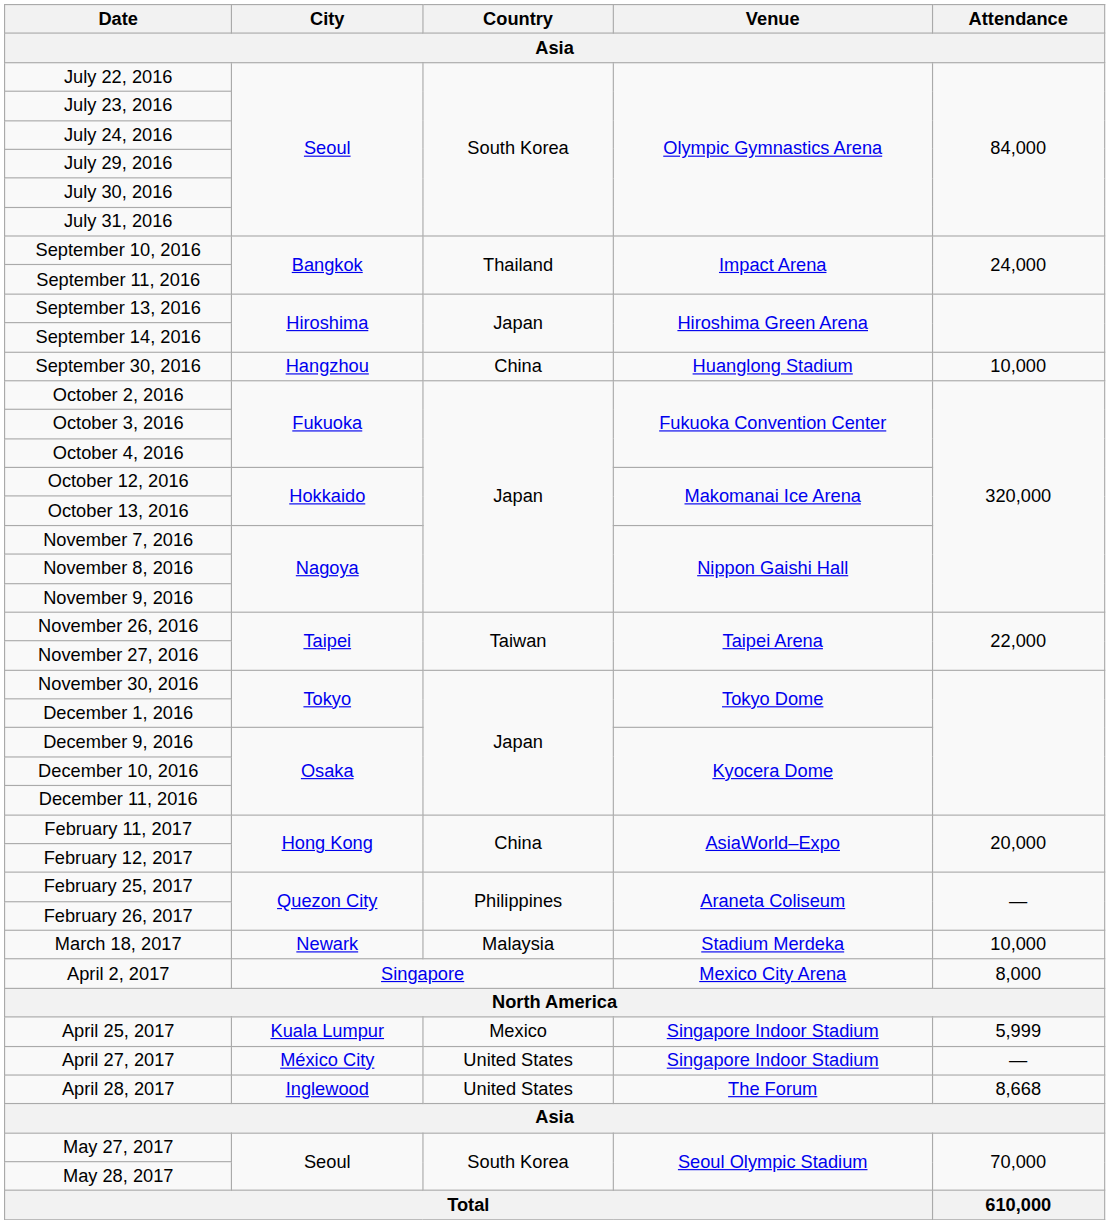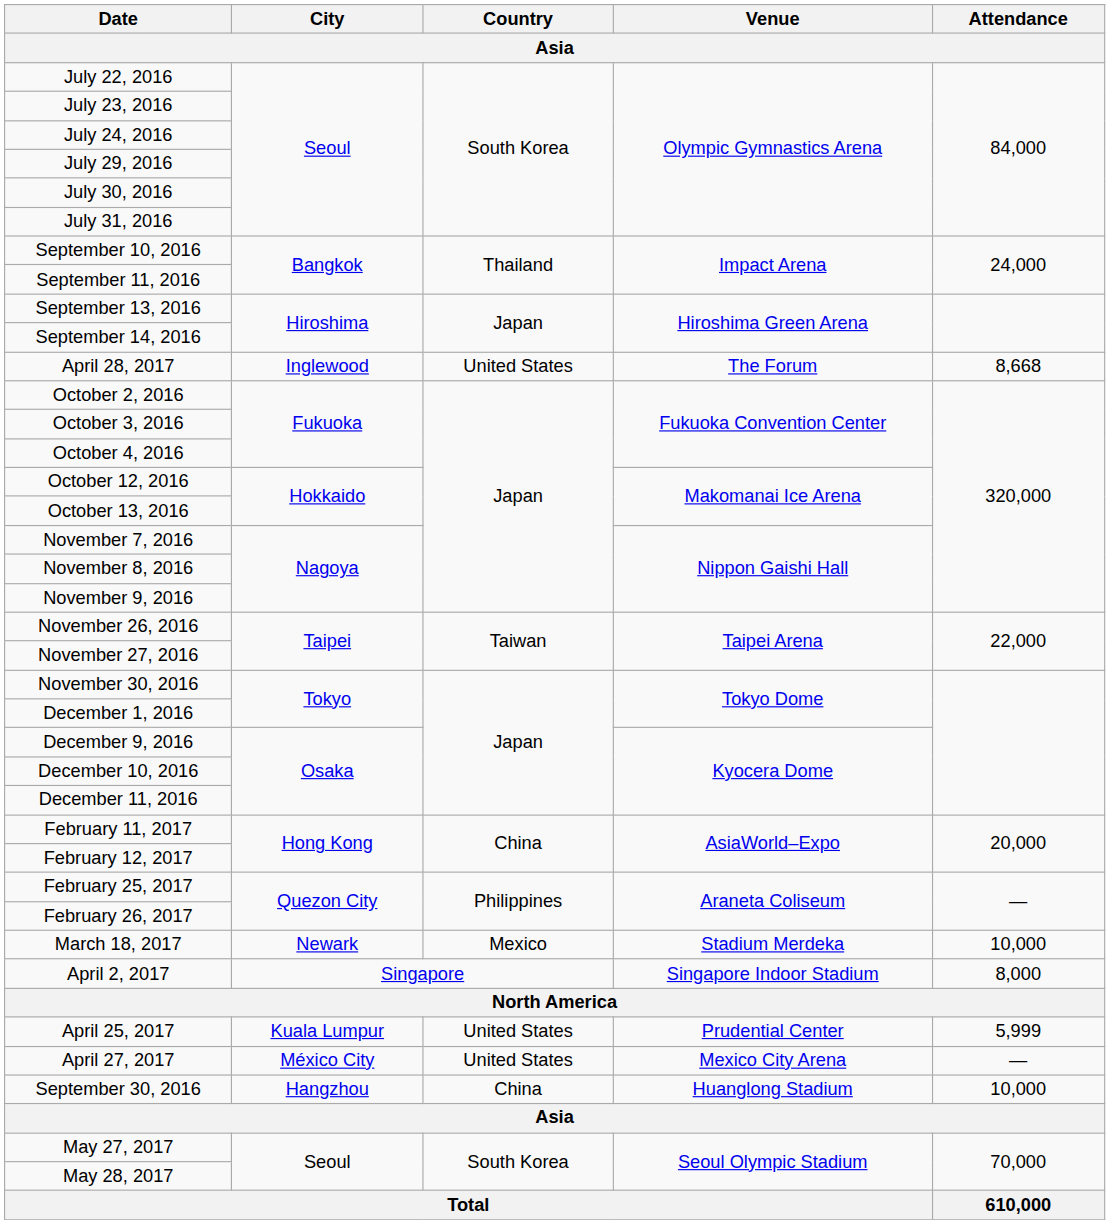 <table class="wikitable" style="text-align:center;">
 <tr>
 <th scope="col" style="width:12em;">Date</th>
 <th scope="col" style="width:10em;">City</th>
 <th scope="col" style="width:10em;">Country</th>
 <th scope="col" style="width:17em;">Venue</th>
 <th scope="col" style="width:9em;">Attendance</th>
 </tr>
 <tr>
 <th colspan="5"><strong>Asia</strong></th>
 </tr>
 <tr>
 <td>July 22, 2016</td>
 <td rowspan="6"><a href='#'>Seoul</a></td>
 <td rowspan="6">South Korea</td>
 <td rowspan="6"><a href='#'>Olympic Gymnastics Arena</a></td>
 <td rowspan="6">84,000</td>
 </tr>
 <tr>
 <td>July 23, 2016</td>
 </tr>
 <tr>
 <td>July 24, 2016</td>
 </tr>
 <tr>
 <td>July 29, 2016</td>
 </tr>
 <tr>
 <td>July 30, 2016</td>
 </tr>
 <tr>
 <td>July 31, 2016</td>
 </tr>
 <tr>
 <td>September 10, 2016</td>
 <td rowspan="2"><a href='#'>Bangkok</a></td>
 <td rowspan="2">Thailand</td>
 <td rowspan="2"><a href='#'>Impact Arena</a></td>
 <td rowspan="2">24,000</td>
 </tr>
 <tr>
 <td>September 11, 2016</td>
 </tr>
 <tr>
 <td>September 13, 2016</td>
 <td rowspan="2"><a href='#'>Hiroshima</a></td>
 <td rowspan="2">Japan</td>
 <td rowspan="2"><a href='#'>Hiroshima Green Arena</a></td>
 <td rowspan="2"></td>
 </tr>
 <tr>
 <td>September 14, 2016</td>
 </tr>
 <tr>
-<td>September 30, 2016</td>
-<td><a href='#'>Hangzhou</a></td>
-<td>China</td>
-<td><a href='#'>Huanglong Stadium</a></td>
-<td>10,000</td>
+<td>April 28, 2017</td>
+<td><a href='#'>Inglewood</a></td>
+<td>United States</td>
+<td><a href='#'>The Forum</a></td>
+<td>8,668</td>
 </tr>
 <tr>
 <td>October 2, 2016</td>
 <td rowspan="3"><a href='#'>Fukuoka</a></td>
 <td rowspan="8">Japan</td>
 <td rowspan="3"><a href='#'>Fukuoka Convention Center</a></td>
 <td rowspan="8">320,000</td>
 </tr>
 <tr>
 <td>October 3, 2016</td>
 </tr>
 <tr>
 <td>October 4, 2016</td>
 </tr>
 <tr>
 <td>October 12, 2016</td>
 <td rowspan="2"><a href='#'>Hokkaido</a></td>
 <td rowspan="2"><a href='#'>Makomanai Ice Arena</a></td>
 </tr>
 <tr>
 <td>October 13, 2016</td>
 </tr>
 <tr>
 <td>November 7, 2016</td>
 <td rowspan="3"><a href='#'>Nagoya</a></td>
 <td rowspan="3"><a href='#'>Nippon Gaishi Hall</a></td>
 </tr>
 <tr>
 <td>November 8, 2016</td>
 </tr>
 <tr>
 <td>November 9, 2016</td>
 </tr>
 <tr>
 <td>November 26, 2016</td>
 <td rowspan="2"><a href='#'>Taipei</a></td>
 <td rowspan="2">Taiwan</td>
 <td rowspan="2"><a href='#'>Taipei Arena</a></td>
 <td rowspan="2">22,000</td>
 </tr>
 <tr>
 <td>November 27, 2016</td>
 </tr>
 <tr>
 <td>November 30, 2016</td>
 <td rowspan="2"><a href='#'>Tokyo</a></td>
 <td rowspan="5">Japan</td>
 <td rowspan="2"><a href='#'>Tokyo Dome</a></td>
 <td rowspan="5"></td>
 </tr>
 <tr>
 <td>December 1, 2016</td>
 </tr>
 <tr>
 <td>December 9, 2016</td>
 <td rowspan="3"><a href='#'>Osaka</a></td>
 <td rowspan="3"><a href='#'>Kyocera Dome</a></td>
 </tr>
 <tr>
 <td>December 10, 2016</td>
 </tr>
 <tr>
 <td>December 11, 2016</td>
 </tr>
 <tr>
 <td>February 11, 2017</td>
 <td rowspan="2"><a href='#'>Hong Kong</a></td>
 <td rowspan="2">China</td>
 <td rowspan="2"><a href='#'>AsiaWorld–Expo</a></td>
 <td rowspan="2">20,000</td>
 </tr>
 <tr>
 <td>February 12, 2017</td>
 </tr>
 <tr>
 <td>February 25, 2017</td>
 <td rowspan="2"><a href='#'>Quezon City</a></td>
 <td rowspan="2">Philippines</td>
 <td rowspan="2"><a href='#'>Araneta Coliseum</a></td>
 <td rowspan="2">—</td>
 </tr>
 <tr>
 <td>February 26, 2017</td>
 </tr>
 <tr>
 <td>March 18, 2017</td>
 <td><a href='#'>Newark</a></td>
-<td>Malaysia</td>
+<td>Mexico</td>
 <td><a href='#'>Stadium Merdeka</a></td>
 <td>10,000</td>
 </tr>
 <tr>
 <td>April 2, 2017</td>
 <td colspan="2"><a href='#'>Singapore</a></td>
-<td><a href='#'>Mexico City Arena</a></td>
+<td><a href='#'>Singapore Indoor Stadium</a></td>
 <td>8,000</td>
 </tr>
 <tr>
 <th colspan="5">North America</th>
 </tr>
 <tr>
 <td>April 25, 2017</td>
 <td><a href='#'>Kuala Lumpur</a></td>
-<td>Mexico</td>
-<td><a href='#'>Singapore Indoor Stadium</a></td>
+<td>United States</td>
+<td><a href='#'>Prudential Center</a></td>
 <td>5,999</td>
 </tr>
 <tr>
 <td>April 27, 2017</td>
 <td><a href='#'>México City</a></td>
 <td>United States</td>
-<td><a href='#'>Singapore Indoor Stadium</a></td>
+<td><a href='#'>Mexico City Arena</a></td>
 <td>—</td>
 </tr>
 <tr>
-<td>April 28, 2017</td>
-<td><a href='#'>Inglewood</a></td>
-<td>United States</td>
-<td><a href='#'>The Forum</a></td>
-<td>8,668</td>
+<td>September 30, 2016</td>
+<td><a href='#'>Hangzhou</a></td>
+<td>China</td>
+<td><a href='#'>Huanglong Stadium</a></td>
+<td>10,000</td>
 </tr>
 <tr>
 <th colspan="5"><strong>Asia</strong></th>
 </tr>
 <tr>
 <td>May 27, 2017</td>
 <td rowspan="2">Seoul</td>
 <td rowspan="2">South Korea</td>
 <td rowspan="2"><a href='#'>Seoul Olympic Stadium</a></td>
 <td rowspan="2">70,000</td>
 </tr>
 <tr>
 <td>May 28, 2017</td>
 </tr>
 <tr>
 <th colspan="4">Total</th>
 <th>610,000</th>
 </tr>
 </table>
